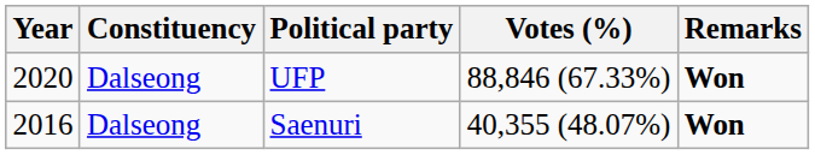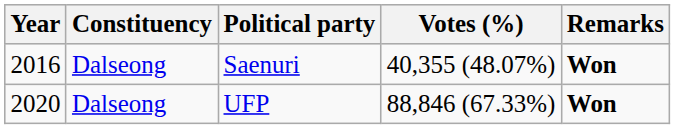 <table class="wikitable">
 <tr>
 <th>Year</th>
 <th>Constituency</th>
 <th>Political party</th>
 <th>Votes (%)</th>
 <th>Remarks</th>
 </tr>
 <tr>
+<td>2016</td>
+<td><a href='#'>Dalseong</a></td>
+<td><a href='#'>Saenuri</a></td>
+<td>40,355 (48.07%)</td>
+<td><strong>Won</strong></td>
+</tr>
+<tr>
 <td>2020</td>
 <td><a href='#'>Dalseong</a></td>
 <td><a href='#'>UFP</a></td>
 <td>88,846 (67.33%)</td>
 <td><strong>Won</strong></td>
 </tr>
-<tr>
-<td>2016</td>
-<td><a href='#'>Dalseong</a></td>
-<td><a href='#'>Saenuri</a></td>
-<td>40,355 (48.07%)</td>
-<td><strong>Won</strong></td>
-</tr>
 </table>
